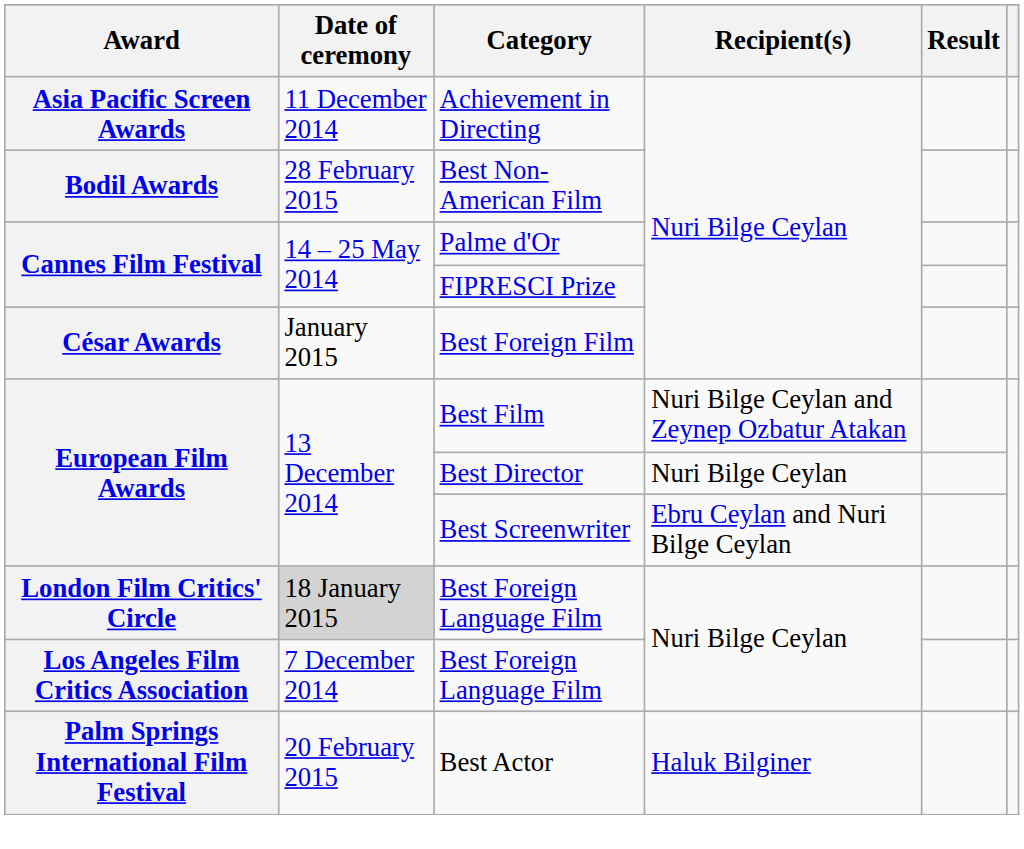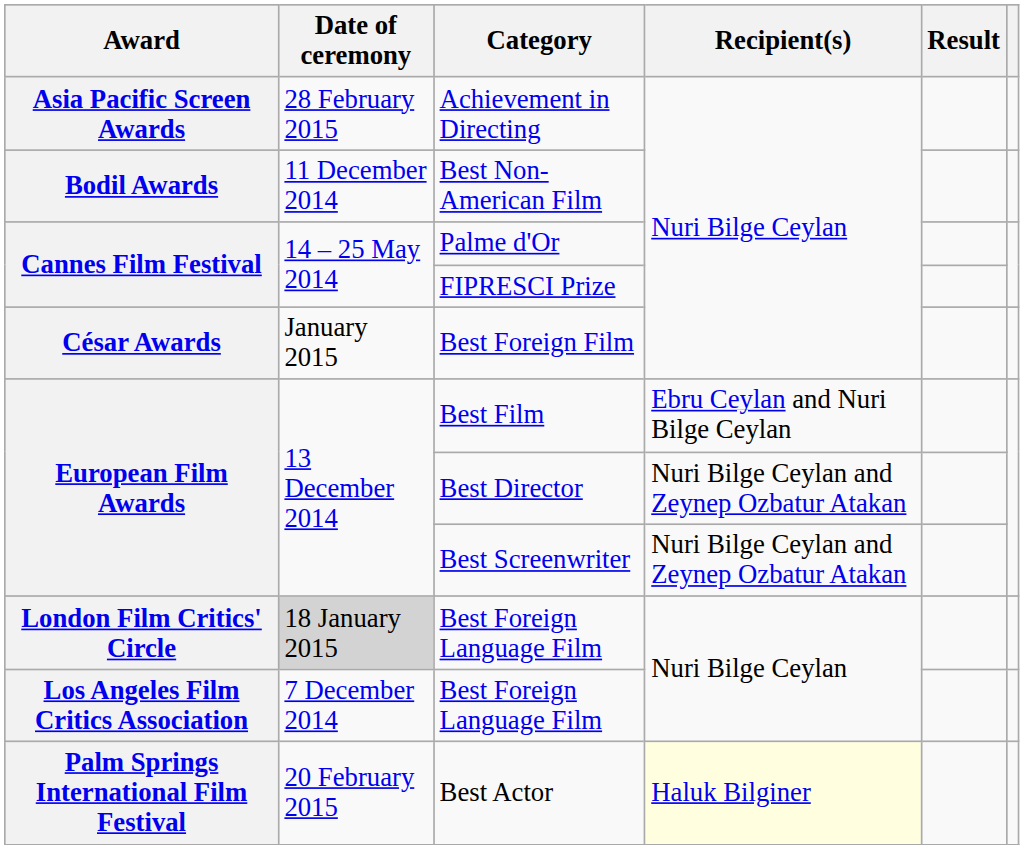 <table class="wikitable plainrowheaders sortable">
 <tr>
 <th scope="col">Award</th>
 <th scope="col">Date of ceremony</th>
 <th scope="col">Category</th>
 <th scope="col">Recipient(s)</th>
 <th scope="col">Result</th>
 <th scope="col" class="unsortable"></th>
 </tr>
 <tr>
 <th scope="row"><a href='#'>Asia Pacific Screen Awards</a></th>
-<td rowspan="1"><a href='#'>11 December 2014</a></td>
+<td rowspan="1"><a href='#'>28 February 2015</a></td>
 <td><a href='#'>Achievement in Directing</a></td>
 <td rowspan="5"><a href='#'>Nuri Bilge Ceylan</a></td>
 <td></td>
 <td rowspan="1"></td>
 </tr>
 <tr>
 <th scope="row"><a href='#'>Bodil Awards</a></th>
-<td rowspan="1"><a href='#'>28 February 2015</a></td>
+<td rowspan="1"><a href='#'>11 December 2014</a></td>
 <td><a href='#'>Best Non-American Film</a></td>
 <td></td>
 <td rowspan="1"></td>
 </tr>
 <tr>
 <th scope="row" rowspan=2><a href='#'>Cannes Film Festival</a></th>
 <td rowspan="2"><a href='#'>14 – 25 May 2014</a></td>
 <td><a href='#'>Palme d'Or</a></td>
 <td></td>
 <td rowspan="2"></td>
 </tr>
 <tr>
 <td><a href='#'>FIPRESCI Prize</a></td>
 <td></td>
 </tr>
 <tr>
 <th scope="row"><a href='#'>César Awards</a></th>
 <td rowspan="1">January 2015</td>
 <td><a href='#'>Best Foreign Film</a></td>
 <td></td>
 <td rowspan="1"></td>
 </tr>
 <tr>
 <th scope="row" rowspan=3><a href='#'>European Film Awards</a></th>
 <td rowspan="3"><a href='#'>13 December 2014</a></td>
 <td><a href='#'>Best Film</a></td>
-<td>Nuri Bilge Ceylan and <a href='#'>Zeynep Ozbatur Atakan</a></td>
+<td><a href='#'>Ebru Ceylan</a> and Nuri Bilge Ceylan</td>
 <td></td>
 <td rowspan="3"></td>
 </tr>
 <tr>
 <td><a href='#'>Best Director</a></td>
-<td>Nuri Bilge Ceylan</td>
+<td>Nuri Bilge Ceylan and <a href='#'>Zeynep Ozbatur Atakan</a></td>
 <td></td>
 </tr>
 <tr>
 <td><a href='#'>Best Screenwriter</a></td>
-<td><a href='#'>Ebru Ceylan</a> and Nuri Bilge Ceylan</td>
+<td>Nuri Bilge Ceylan and <a href='#'>Zeynep Ozbatur Atakan</a></td>
 <td></td>
 </tr>
 <tr>
 <th scope="row"><a href='#'>London Film Critics' Circle</a></th>
 <td rowspan="1" style="background: lightgrey;">18 January 2015</td>
 <td><a href='#'>Best Foreign Language Film</a></td>
 <td rowspan="2">Nuri Bilge Ceylan</td>
 <td></td>
 <td rowspan="1"></td>
 </tr>
 <tr>
 <th scope="row"><a href='#'>Los Angeles Film Critics Association</a></th>
 <td rowspan="1"><a href='#'>7 December 2014</a></td>
 <td><a href='#'>Best Foreign Language Film</a></td>
 <td></td>
 <td rowspan="1"></td>
 </tr>
 <tr>
 <th scope="row"><a href='#'>Palm Springs International Film Festival</a></th>
 <td rowspan="1"><a href='#'>20 February 2015</a></td>
 <td>Best Actor</td>
-<td><a href='#'>Haluk Bilginer</a></td>
+<td style="background: lightyellow;"><a href='#'>Haluk Bilginer</a></td>
 <td></td>
 <td rowspan="1"></td>
 </tr>
 <tr>
 </tr>
 </table>
